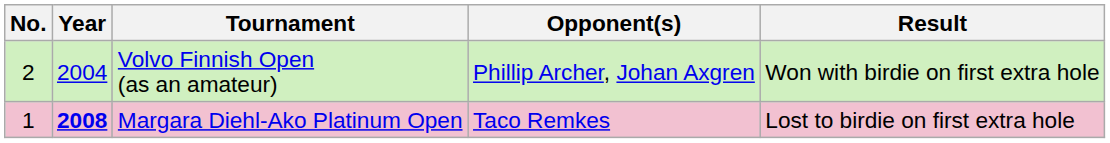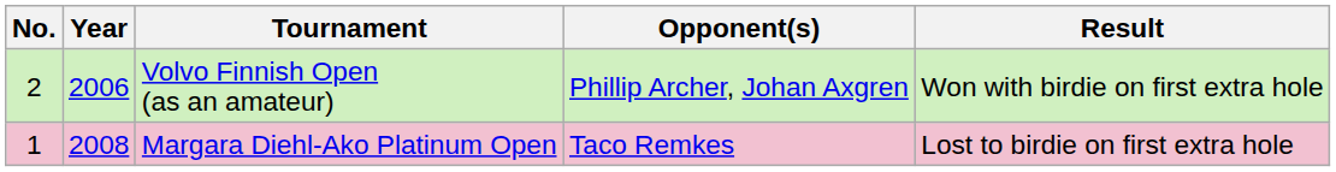 <table class="wikitable" style="font-size:95%;">
 <tr>
 <th>No.</th>
 <th>Year</th>
 <th>Tournament</th>
 <th>Opponent(s)</th>
 <th>Result</th>
 </tr>
 <tr style="background:#D0F0C0;">
 <td align=center>2</td>
-<td><a href='#'>2004</a></td>
+<td><a href='#'>2006</a></td>
 <td><a href='#'>Volvo Finnish Open</a><br>(as an amateur)</td>
 <td> <a href='#'>Phillip Archer</a>,  <a href='#'>Johan Axgren</a></td>
 <td>Won with birdie on first extra hole</td>
 </tr>
 <tr style="background:#F2C1D1;">
 <td align=center>1</td>
-<td><strong><a href='#'>2008</a></strong></td>
+<td><a href='#'>2008</a></td>
 <td><a href='#'>Margara Diehl-Ako Platinum Open</a></td>
 <td> <a href='#'>Taco Remkes</a></td>
 <td>Lost to birdie on first extra hole</td>
 </tr>
 </table>
